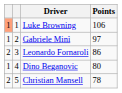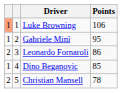 <table class="wikitable" style="font-size: 85%;">
 <tr>
 <th></th>
 <th></th>
 <th>Driver</th>
 <th>Points</th>
 </tr>
 <tr>
 <td align="left" style="background: lightsalmon;"> 1</td>
 <td align="center">1</td>
 <td> <a href='#'>Luke Browning</a></td>
 <td>106</td>
 </tr>
 <tr>
 <td align="left"> 1</td>
 <td align="center">2</td>
 <td> <a href='#'>Gabriele Minì</a></td>
-<td>97</td>
+<td>95</td>
 </tr>
 <tr>
 <td align="left"> 2</td>
 <td align="center">3</td>
 <td> <a href='#'>Leonardo Fornaroli</a></td>
 <td>86</td>
 </tr>
 <tr>
 <td align="left"> 1</td>
 <td align="center">4</td>
 <td> <a href='#'>Dino Beganovic</a></td>
-<td>80</td>
+<td>85</td>
 </tr>
 <tr>
 <td align="left"> 2</td>
 <td align="center">5</td>
 <td> <a href='#'>Christian Mansell</a></td>
 <td>78</td>
 </tr>
 </table>
